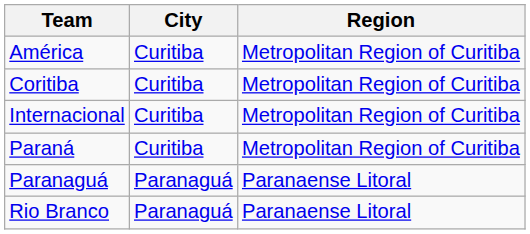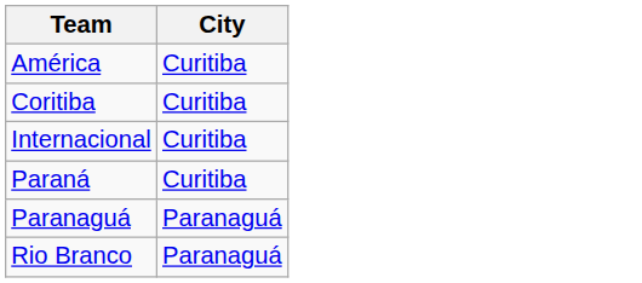 <table class="wikitable sortable">
 <tr>
 <th>Team</th>
 <th>City</th>
-<th>Region</th>
 </tr>
 <tr>
 <td><a href='#'>América</a></td>
 <td> <a href='#'>Curitiba</a></td>
-<td><a href='#'>Metropolitan Region of Curitiba</a></td>
 </tr>
 <tr>
 <td><a href='#'>Coritiba</a></td>
 <td> <a href='#'>Curitiba</a></td>
-<td><a href='#'>Metropolitan Region of Curitiba</a></td>
 </tr>
 <tr>
 <td><a href='#'>Internacional</a></td>
 <td> <a href='#'>Curitiba</a></td>
-<td><a href='#'>Metropolitan Region of Curitiba</a></td>
 </tr>
 <tr>
 <td><a href='#'>Paraná</a></td>
 <td> <a href='#'>Curitiba</a></td>
-<td><a href='#'>Metropolitan Region of Curitiba</a></td>
 </tr>
 <tr>
 <td><a href='#'>Paranaguá</a></td>
 <td> <a href='#'>Paranaguá</a></td>
-<td><a href='#'>Paranaense Litoral</a></td>
 </tr>
 <tr>
 <td><a href='#'>Rio Branco</a></td>
 <td> <a href='#'>Paranaguá</a></td>
-<td><a href='#'>Paranaense Litoral</a></td>
 </tr>
 </table>
